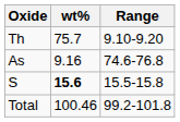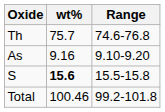 <table class="wikitable">
 <tr>
 <th>Oxide</th>
 <th>wt%</th>
 <th>Range</th>
 </tr>
 <tr>
 <td>Th</td>
 <td>75.7</td>
-<td>9.10-9.20</td>
+<td>74.6-76.8</td>
 </tr>
 <tr>
 <td>As</td>
 <td>9.16</td>
-<td>74.6-76.8</td>
+<td>9.10-9.20</td>
 </tr>
 <tr>
 <td>S</td>
 <td><strong>15.6</strong></td>
 <td>15.5-15.8</td>
 </tr>
 <tr>
 <td>Total</td>
 <td>100.46</td>
 <td>99.2-101.8</td>
 </tr>
 </table>
